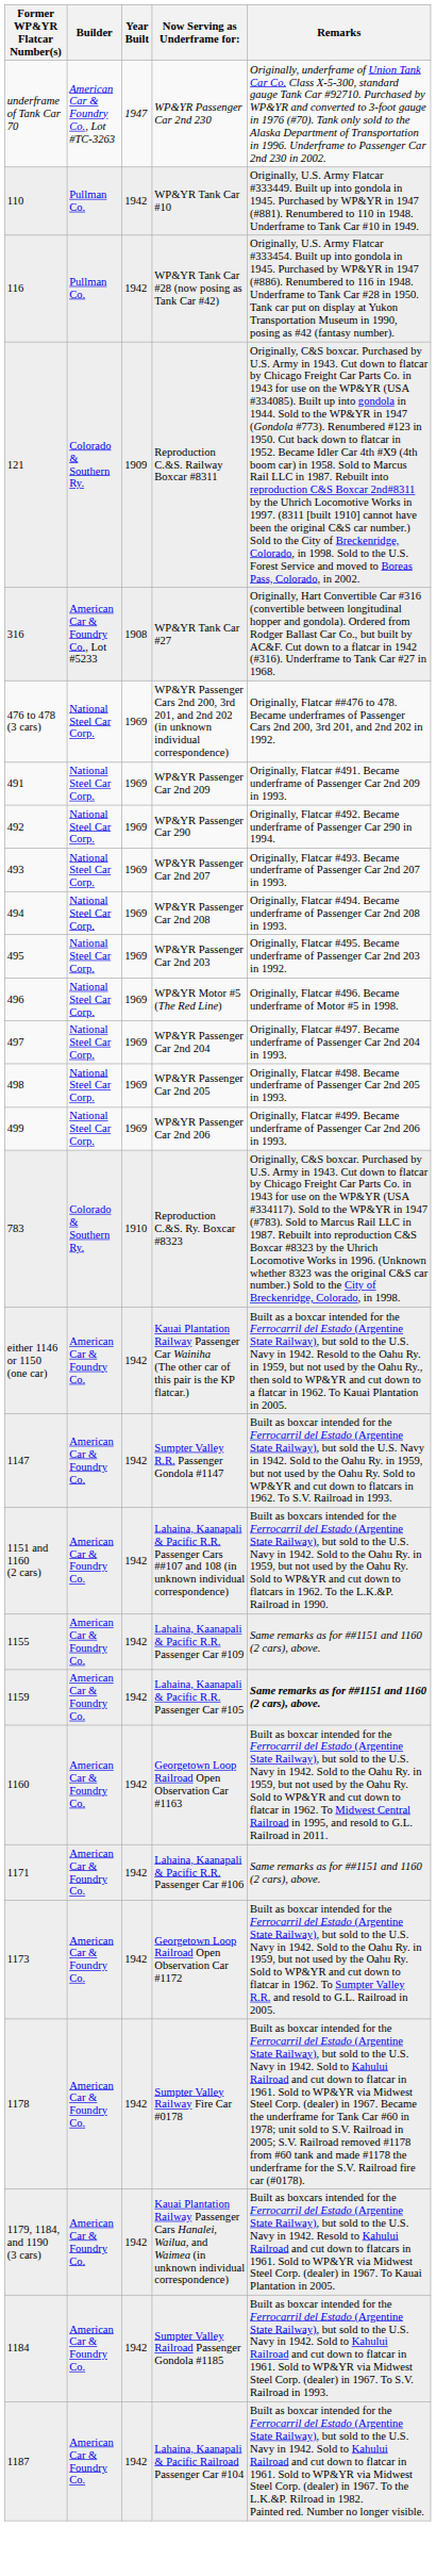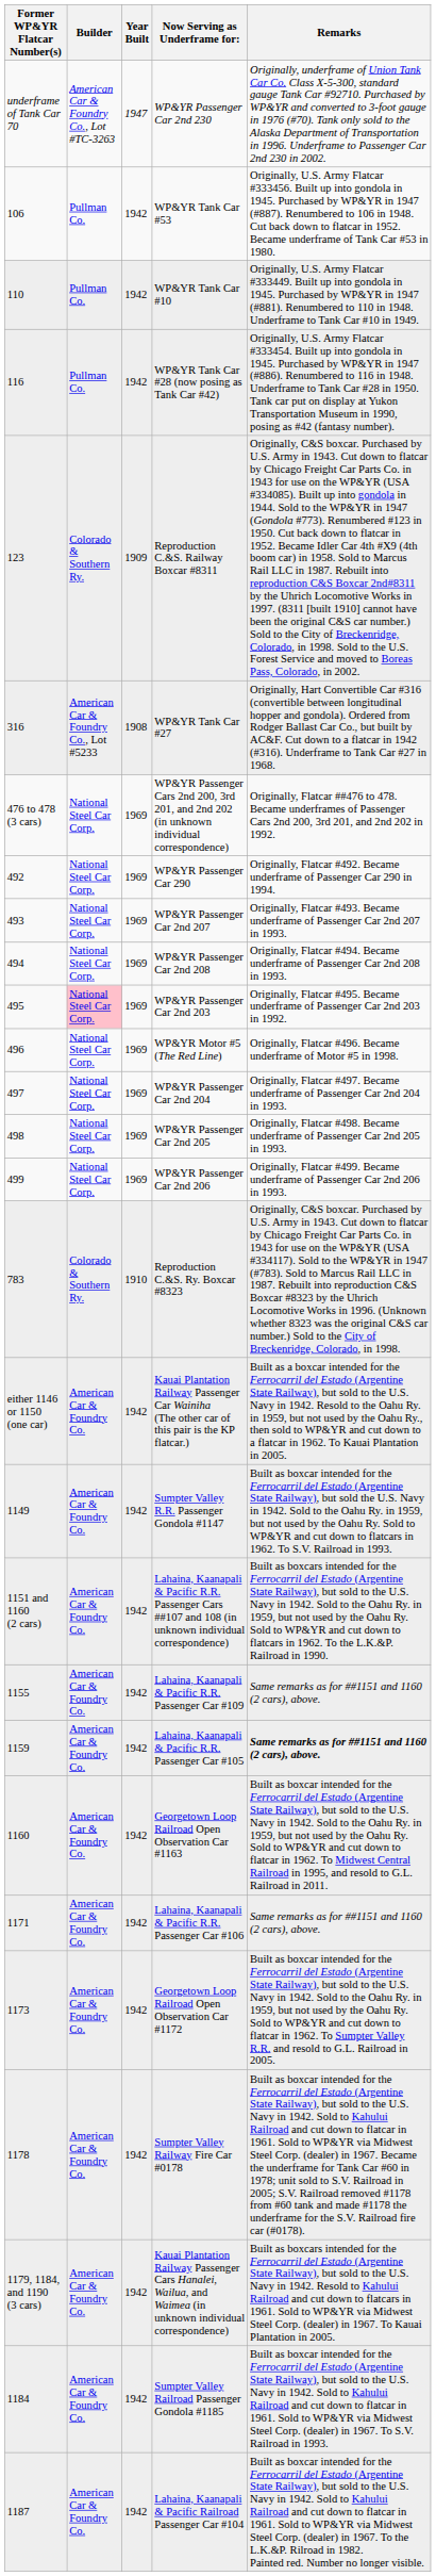 <table class="wikitable">
 <tr>
 <th>Former WP&YR Flatcar Number(s)</th>
 <th>Builder</th>
 <th>Year Built</th>
 <th>Now Serving as Underframe for:</th>
 <th>Remarks</th>
 </tr>
 <tr>
 <td><em>underframe of Tank Car 70</em></td>
 <td><em><a href='#'>American Car & Foundry Co.</a>, Lot #TC-3263</em></td>
 <td><em>1947</em></td>
 <td><em>WP&YR Passenger Car 2nd 230</em></td>
 <td><em>Originally, underframe of <a href='#'>Union Tank Car Co.</a> Class X-5-300, standard gauge Tank Car #92710. Purchased by WP&YR and converted to 3-foot gauge in 1976 (#70). Tank only sold to the Alaska Department of Transportation in 1996. Underframe to Passenger Car 2nd 230 in 2002.</em></td>
+</tr>
+<tr>
+<td>106</td>
+<td><a href='#'>Pullman Co.</a></td>
+<td>1942</td>
+<td>WP&YR Tank Car #53</td>
+<td>Originally, U.S. Army Flatcar #333456. Built up into gondola in 1945. Purchased by WP&YR in 1947 (#887). Renumbered to 106 in 1948. Cut back down to flatcar in 1952. Became underframe of Tank Car #53 in 1980.</td>
 </tr>
 <tr bgcolor=#EEEEEE>
 <td>110</td>
 <td><a href='#'>Pullman Co.</a></td>
 <td>1942</td>
 <td>WP&YR Tank Car #10</td>
 <td>Originally, U.S. Army Flatcar #333449. Built up into gondola in 1945. Purchased by WP&YR in 1947 (#881). Renumbered to 110 in 1948. Underframe to Tank Car #10 in 1949.</td>
 </tr>
 <tr bgcolor=#EEEEEE>
 <td>116</td>
 <td><a href='#'>Pullman Co.</a></td>
 <td>1942</td>
 <td>WP&YR Tank Car #28 (now posing as Tank Car #42)</td>
 <td>Originally, U.S. Army Flatcar #333454. Built up into gondola in 1945. Purchased by WP&YR in 1947 (#886). Renumbered to 116 in 1948. Underframe to Tank Car #28 in 1950. Tank car put on display at Yukon Transportation Museum in 1990, posing as #42 (fantasy number).</td>
 </tr>
 <tr bgcolor=#EEEEEE>
-<td>121</td>
+<td>123</td>
 <td><a href='#'>Colorado & Southern Ry.</a></td>
 <td>1909</td>
 <td>Reproduction C.&S. Railway Boxcar #8311</td>
 <td>Originally, C&S boxcar. Purchased by U.S. Army in 1943. Cut down to flatcar by Chicago Freight Car Parts Co. in 1943 for use on the WP&YR (USA #334085).  Built up into <a href='#'>gondola</a> in 1944. Sold to the WP&YR in 1947 (<em>Gondola</em> #773). Renumbered #123 in 1950. Cut back down to flatcar in 1952. Became Idler Car 4th #X9 (4th boom car) in 1958.  Sold to Marcus Rail LLC in 1987. Rebuilt into <a href='#'>reproduction C&S Boxcar 2nd#8311</a> by the Uhrich Locomotive Works in 1997. (8311 [built 1910] cannot have been the original C&S car number.) Sold to the City of <a href='#'>Breckenridge, Colorado</a>, in 1998.  Sold to the U.S. Forest Service and moved to <a href='#'>Boreas Pass, Colorado</a>, in 2002.</td>
 </tr>
 <tr bgcolor=#EEEEEE>
 <td>316</td>
 <td><a href='#'>American Car & Foundry Co.</a>, Lot #5233</td>
 <td>1908</td>
 <td>WP&YR Tank Car #27</td>
 <td>Originally, Hart Convertible Car #316 (convertible between longitudinal hopper and gondola). Ordered from Rodger Ballast Car Co., but built by AC&F. Cut down to a flatcar in 1942 (#316). Underframe to Tank Car #27 in 1968.</td>
 </tr>
 <tr>
 <td>476 to 478<br>(3 cars)</td>
 <td><a href='#'>National Steel Car Corp.</a></td>
 <td>1969</td>
 <td>WP&YR Passenger Cars 2nd 200, 3rd 201, and 2nd 202 (in unknown individual correspondence)</td>
 <td>Originally, Flatcar ##476 to 478. Became underframes of Passenger Cars 2nd 200, 3rd 201, and 2nd 202 in 1992.</td>
-</tr>
-<tr>
-<td>491</td>
-<td><a href='#'>National Steel Car Corp.</a></td>
-<td>1969</td>
-<td>WP&YR Passenger Car 2nd 209</td>
-<td>Originally, Flatcar #491. Became underframe of Passenger Car 2nd 209 in 1993.</td>
 </tr>
 <tr>
 <td>492</td>
 <td><a href='#'>National Steel Car Corp.</a></td>
 <td>1969</td>
 <td>WP&YR Passenger Car 290</td>
 <td>Originally, Flatcar #492. Became underframe of Passenger Car 290 in 1994.</td>
 </tr>
 <tr>
 <td>493</td>
 <td><a href='#'>National Steel Car Corp.</a></td>
 <td>1969</td>
 <td>WP&YR Passenger Car 2nd 207</td>
 <td>Originally, Flatcar #493. Became underframe of Passenger Car 2nd 207 in 1993.</td>
 </tr>
 <tr>
 <td>494</td>
 <td><a href='#'>National Steel Car Corp.</a></td>
 <td>1969</td>
 <td>WP&YR Passenger Car 2nd 208</td>
 <td>Originally, Flatcar #494. Became underframe of Passenger Car 2nd 208 in 1993.</td>
 </tr>
 <tr>
 <td>495</td>
-<td><a href='#'>National Steel Car Corp.</a></td>
+<td style="background: pink;"><a href='#'>National Steel Car Corp.</a></td>
 <td>1969</td>
 <td>WP&YR Passenger Car 2nd 203</td>
 <td>Originally, Flatcar #495. Became underframe of Passenger Car 2nd 203 in 1992.</td>
 </tr>
 <tr>
 <td>496</td>
 <td><a href='#'>National Steel Car Corp.</a></td>
 <td>1969</td>
 <td>WP&YR Motor #5 (<em>The Red Line</em>)</td>
 <td>Originally, Flatcar #496. Became underframe of Motor #5 in 1998.</td>
 </tr>
 <tr>
 <td>497</td>
 <td><a href='#'>National Steel Car Corp.</a></td>
 <td>1969</td>
 <td>WP&YR Passenger Car 2nd 204</td>
 <td>Originally, Flatcar #497. Became underframe of Passenger Car 2nd 204 in 1993.</td>
 </tr>
 <tr>
 <td>498</td>
 <td><a href='#'>National Steel Car Corp.</a></td>
 <td>1969</td>
 <td>WP&YR Passenger Car 2nd 205</td>
 <td>Originally, Flatcar #498. Became underframe of Passenger Car 2nd 205 in 1993.</td>
 </tr>
 <tr>
 <td>499</td>
 <td><a href='#'>National Steel Car Corp.</a></td>
 <td>1969</td>
 <td>WP&YR Passenger Car 2nd 206</td>
 <td>Originally, Flatcar #499. Became underframe of Passenger Car 2nd 206 in 1993.</td>
 </tr>
 <tr bgcolor=#EEEEEE>
 <td>783</td>
 <td><a href='#'>Colorado & Southern Ry.</a></td>
 <td>1910</td>
 <td>Reproduction C.&S. Ry. Boxcar #8323</td>
 <td>Originally, C&S boxcar. Purchased by U.S. Army in 1943. Cut down to flatcar by Chicago Freight Car Parts Co. in 1943 for use on the WP&YR (USA #334117). Sold to the WP&YR in 1947 (#783). Sold to Marcus Rail LLC in 1987. Rebuilt into reproduction C&S Boxcar #8323 by the Uhrich Locomotive Works in 1996. (Unknown whether 8323 was the original C&S car number.) Sold to the <a href='#'>City of Breckenridge, Colorado</a>, in 1998.</td>
 </tr>
 <tr bgcolor=#EEEEEE>
 <td>either 1146 or 1150<br>(one car)</td>
 <td><a href='#'>American Car & Foundry Co.</a></td>
 <td>1942</td>
 <td><a href='#'>Kauai Plantation Railway</a> Passenger Car <em>Wainiha</em><br>(The other car of this pair is the KP flatcar.)</td>
 <td>Built as a boxcar intended for the <a href='#'><em>Ferrocarril del Estado</em> (Argentine State Railway)</a>, but sold to the U.S. Navy in 1942.    Resold to the Oahu Ry. in 1959, but not used by the Oahu Ry., then sold to WP&YR and cut down to a flatcar in 1962.  To Kauai Plantation in 2005.</td>
 </tr>
 <tr bgcolor=#EEEEEE>
-<td>1147</td>
+<td>1149</td>
 <td><a href='#'>American Car & Foundry Co.</a></td>
 <td>1942</td>
 <td><a href='#'>Sumpter Valley R.R.</a> Passenger Gondola #1147</td>
 <td>Built as boxcar intended for the <a href='#'><em>Ferrocarril del Estado</em> (Argentine State Railway)</a>, but sold the U.S. Navy in 1942.  Sold to the Oahu Ry. in 1959, but not used by the Oahu Ry.  Sold to WP&YR and cut down to flatcars in 1962. To S.V. Railroad in 1993.</td>
 </tr>
 <tr bgcolor=#EEEEEE>
 <td>1151 and 1160<br>(2 cars)</td>
 <td><a href='#'>American Car & Foundry Co.</a></td>
 <td>1942</td>
 <td><a href='#'>Lahaina, Kaanapali & Pacific R.R.</a> Passenger Cars ##107 and 108 (in unknown individual correspondence)</td>
 <td>Built as boxcars intended for the <a href='#'><em>Ferrocarril del Estado</em> (Argentine State Railway)</a>, but sold to the U.S. Navy in 1942.  Sold to the Oahu Ry. in 1959, but not used by the Oahu Ry.  Sold to WP&YR and cut down to flatcars in 1962. To the L.K.&P. Railroad in 1990.</td>
 </tr>
 <tr bgcolor=#EEEEEE>
 <td>1155</td>
 <td><a href='#'>American Car & Foundry Co.</a></td>
 <td>1942</td>
 <td><a href='#'>Lahaina, Kaanapali & Pacific R.R.</a> Passenger Car #109</td>
 <td><em>Same remarks as for ##1151 and 1160 (2 cars), above.</em></td>
 </tr>
 <tr bgcolor=#EEEEEE>
 <td>1159</td>
 <td><a href='#'>American Car & Foundry Co.</a></td>
 <td>1942</td>
 <td><a href='#'>Lahaina, Kaanapali & Pacific R.R.</a> Passenger Car #105</td>
 <td><strong><em>Same remarks as for ##1151 and 1160 (2 cars), above.</em></strong></td>
 </tr>
 <tr bgcolor=#EEEEEE>
 <td>1160</td>
 <td><a href='#'>American Car & Foundry Co.</a></td>
 <td>1942</td>
 <td><a href='#'>Georgetown Loop Railroad</a> Open Observation Car #1163</td>
 <td>Built as boxcar intended for the <a href='#'><em>Ferrocarril del Estado</em> (Argentine State Railway)</a>, but sold to the U.S. Navy in 1942.  Sold to the Oahu Ry. in 1959, but not used by the Oahu Ry.  Sold to WP&YR and cut down to flatcar in 1962. To <a href='#'>Midwest Central Railroad</a> in 1995, and resold to G.L. Railroad in 2011.</td>
 </tr>
 <tr bgcolor=#EEEEEE>
 <td>1171</td>
 <td><a href='#'>American Car & Foundry Co.</a></td>
 <td>1942</td>
 <td><a href='#'>Lahaina, Kaanapali & Pacific R.R.</a> Passenger Car #106</td>
 <td><em>Same remarks as for ##1151 and 1160 (2 cars), above.</em></td>
 </tr>
 <tr bgcolor=#EEEEEE>
 <td>1173</td>
 <td><a href='#'>American Car & Foundry Co.</a></td>
 <td>1942</td>
 <td><a href='#'>Georgetown Loop Railroad</a> Open Observation Car #1172</td>
 <td>Built as boxcar intended for the <a href='#'><em>Ferrocarril del Estado</em> (Argentine State Railway)</a>, but sold to the U.S. Navy in 1942. Sold to the Oahu Ry. in 1959, but not used by the Oahu Ry.  Sold to WP&YR and cut down to flatcar in 1962. To <a href='#'>Sumpter Valley R.R.</a> and resold to G.L. Railroad in 2005.</td>
 </tr>
 <tr bgcolor=#EEEEEE>
 <td>1178</td>
 <td><a href='#'>American Car & Foundry Co.</a></td>
 <td>1942</td>
 <td><a href='#'>Sumpter Valley Railway</a> Fire Car #0178</td>
 <td>Built as boxcar intended for the <a href='#'><em>Ferrocarril del Estado</em> (Argentine State Railway)</a>, but sold to the U.S. Navy in 1942. Sold to <a href='#'>Kahului Railroad</a> and cut down to flatcar in 1961. Sold to WP&YR via Midwest Steel Corp. (dealer) in 1967. Became the underframe for Tank Car #60 in 1978; unit sold to S.V. Railroad in 2005; S.V. Railroad removed #1178 from #60 tank and made #1178 the underframe for the S.V. Railroad fire car (#0178).</td>
 </tr>
 <tr bgcolor=#EEEEEE>
 <td>1179, 1184, and 1190<br>(3 cars)</td>
 <td><a href='#'>American Car & Foundry Co.</a></td>
 <td>1942</td>
 <td><a href='#'>Kauai Plantation Railway</a> Passenger Cars <em>Hanalei</em>, <em>Wailua</em>, and <em>Waimea</em> (in unknown individual correspondence)</td>
 <td>Built as boxcars intended for the <a href='#'><em>Ferrocarril del Estado</em> (Argentine State Railway)</a>, but sold to the U.S. Navy in 1942.   Resold to <a href='#'>Kahului Railroad</a> and cut down to flatcars in 1961.  Sold to WP&YR via Midwest Steel Corp. (dealer) in 1967.  To Kauai Plantation in 2005.</td>
 </tr>
 <tr bgcolor=#EEEEEE>
 <td>1184</td>
 <td><a href='#'>American Car & Foundry Co.</a></td>
 <td>1942</td>
 <td><a href='#'>Sumpter Valley Railroad</a> Passenger Gondola #1185</td>
 <td>Built as boxcar intended for the <a href='#'><em>Ferrocarril del Estado</em> (Argentine State Railway)</a>, but sold to the U.S. Navy in 1942. Sold to <a href='#'>Kahului Railroad</a> and cut down to flatcar in 1961. Sold to WP&YR via Midwest Steel Corp. (dealer) in 1967. To S.V. Railroad in 1993.</td>
 </tr>
 <tr bgcolor=#EEEEEE>
 <td>1187</td>
 <td><a href='#'>American Car & Foundry Co.</a></td>
 <td>1942</td>
 <td><a href='#'>Lahaina, Kaanapali & Pacific Railroad</a> Passenger Car #104</td>
 <td>Built as boxcar intended for the <a href='#'><em>Ferrocarril del Estado</em> (Argentine State Railway)</a>, but sold to the U.S. Navy in 1942. Sold to <a href='#'>Kahului Railroad</a> and cut down to flatcar in 1961. Sold to WP&YR via Midwest Steel Corp. (dealer) in 1967. To the L.K.&P. Rilroad in 1982.<br>Painted red.  Number no longer visible.</td>
 </tr>
 </table>
